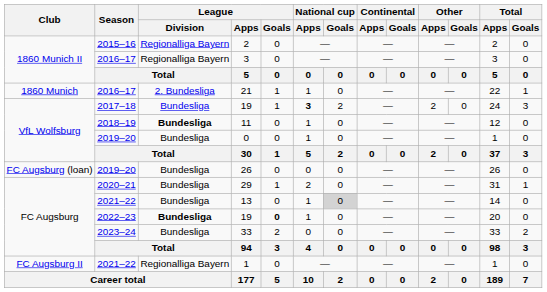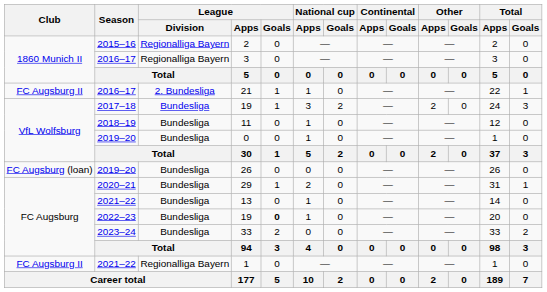 <table class="wikitable" style="text-align:center">
 <tr>
 <th rowspan="2">Club</th>
 <th rowspan="2">Season</th>
 <th colspan="3">League</th>
 <th colspan="2">National cup</th>
 <th colspan="2">Continental</th>
 <th colspan="2">Other</th>
 <th colspan="2">Total</th>
 </tr>
 <tr>
 <th>Division</th>
 <th>Apps</th>
 <th>Goals</th>
 <th>Apps</th>
 <th>Goals</th>
 <th>Apps</th>
 <th>Goals</th>
 <th>Apps</th>
 <th>Goals</th>
 <th>Apps</th>
 <th>Goals</th>
 </tr>
 <tr>
 <td rowspan="3"><a href='#'>1860 Munich II</a></td>
 <td><a href='#'>2015–16</a></td>
 <td><a href='#'>Regionalliga Bayern</a></td>
 <td>2</td>
 <td>0</td>
 <td colspan="2">—</td>
 <td colspan="2">—</td>
 <td colspan="2">—</td>
 <td>2</td>
 <td>0</td>
 </tr>
 <tr>
 <td><a href='#'>2016–17</a></td>
 <td>Regionalliga Bayern</td>
 <td>3</td>
 <td>0</td>
 <td colspan="2">—</td>
 <td colspan="2">—</td>
 <td colspan="2">—</td>
 <td>3</td>
 <td>0</td>
 </tr>
 <tr>
 <th colspan="2">Total</th>
 <th>5</th>
 <th>0</th>
 <th>0</th>
 <th>0</th>
 <th>0</th>
 <th>0</th>
 <th>0</th>
 <th>0</th>
 <th>5</th>
 <th>0</th>
 </tr>
 <tr>
-<td><a href='#'>1860 Munich</a></td>
+<td><a href='#'>FC Augsburg II</a></td>
 <td><a href='#'>2016–17</a></td>
 <td><a href='#'>2. Bundesliga</a></td>
 <td>21</td>
 <td>1</td>
 <td>1</td>
 <td>0</td>
 <td colspan="2">—</td>
 <td colspan="2">—</td>
 <td>22</td>
 <td>1</td>
 </tr>
 <tr>
 <td rowspan="4"><a href='#'>VfL Wolfsburg</a></td>
 <td><a href='#'>2017–18</a></td>
 <td><a href='#'>Bundesliga</a></td>
 <td>19</td>
 <td>1</td>
-<td><strong>3</strong></td>
+<td>3</td>
 <td>2</td>
 <td colspan="2">—</td>
 <td>2</td>
 <td>0</td>
 <td>24</td>
 <td>3</td>
 </tr>
 <tr>
 <td><a href='#'>2018–19</a></td>
-<td><strong>Bundesliga</strong></td>
+<td>Bundesliga</td>
 <td>11</td>
 <td>0</td>
 <td>1</td>
 <td>0</td>
 <td colspan="2">—</td>
 <td colspan="2">—</td>
 <td>12</td>
 <td>0</td>
 </tr>
 <tr>
 <td><a href='#'>2019–20</a></td>
 <td>Bundesliga</td>
 <td>0</td>
 <td>0</td>
 <td>1</td>
 <td>0</td>
 <td colspan="2">—</td>
 <td colspan="2">—</td>
 <td>1</td>
 <td>0</td>
 </tr>
 <tr>
 <th colspan="2">Total</th>
 <th>30</th>
 <th>1</th>
 <th>5</th>
 <th>2</th>
 <th>0</th>
 <th>0</th>
 <th>2</th>
 <th>0</th>
 <th>37</th>
 <th>3</th>
 </tr>
 <tr>
 <td><a href='#'>FC Augsburg</a> (loan)</td>
 <td><a href='#'>2019–20</a></td>
 <td>Bundesliga</td>
 <td>26</td>
 <td>0</td>
 <td>0</td>
 <td>0</td>
 <td colspan="2">—</td>
 <td colspan="2">—</td>
 <td>26</td>
 <td>0</td>
 </tr>
 <tr>
 <td rowspan="5">FC Augsburg</td>
 <td><a href='#'>2020–21</a></td>
 <td>Bundesliga</td>
 <td>29</td>
 <td>1</td>
 <td>2</td>
 <td>0</td>
 <td colspan="2">—</td>
 <td colspan="2">—</td>
 <td>31</td>
 <td>1</td>
 </tr>
 <tr>
 <td><a href='#'>2021–22</a></td>
 <td>Bundesliga</td>
 <td>13</td>
 <td>0</td>
 <td>1</td>
-<td style="background: lightgrey;">0</td>
+<td>0</td>
 <td colspan="2">—</td>
 <td colspan="2">—</td>
 <td>14</td>
 <td>0</td>
 </tr>
 <tr>
 <td><a href='#'>2022–23</a></td>
-<td><strong>Bundesliga</strong></td>
+<td>Bundesliga</td>
 <td>19</td>
 <td><strong>0</strong></td>
 <td>1</td>
 <td>0</td>
 <td colspan="2">—</td>
 <td colspan="2">—</td>
 <td>20</td>
 <td>0</td>
 </tr>
 <tr>
 <td><a href='#'>2023–24</a></td>
 <td>Bundesliga</td>
 <td>33</td>
 <td>2</td>
 <td>0</td>
 <td>0</td>
 <td colspan="2">—</td>
 <td colspan="2">—</td>
 <td>33</td>
 <td>2</td>
 </tr>
 <tr>
 <th colspan="2">Total</th>
 <th>94</th>
 <th>3</th>
 <th>4</th>
 <th>0</th>
 <th>0</th>
 <th>0</th>
 <th>0</th>
 <th>0</th>
 <th>98</th>
 <th>3</th>
 </tr>
 <tr>
 <td><a href='#'>FC Augsburg II</a></td>
 <td><a href='#'>2021–22</a></td>
 <td>Regionalliga Bayern</td>
 <td>1</td>
 <td>0</td>
 <td colspan="2">—</td>
 <td colspan="2">—</td>
 <td colspan="2">—</td>
 <td>1</td>
 <td>0</td>
 </tr>
 <tr>
 <th colspan="3">Career total</th>
 <th>177</th>
 <th>5</th>
 <th>10</th>
 <th>2</th>
 <th>0</th>
 <th>0</th>
 <th>2</th>
 <th>0</th>
 <th>189</th>
 <th>7</th>
 </tr>
 </table>
